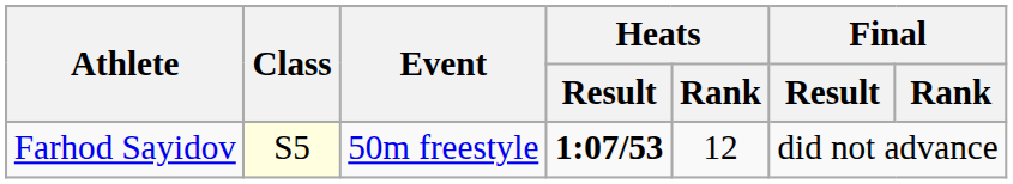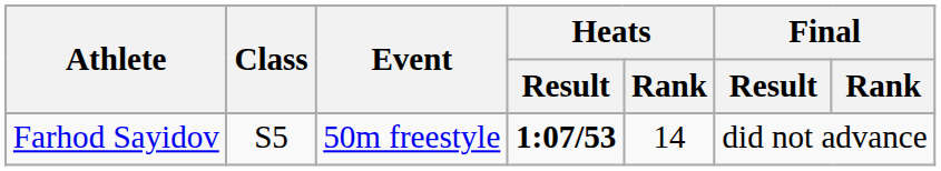 <table class=wikitable style="font-size:90%">
 <tr>
 <th rowspan="2">Athlete</th>
 <th rowspan="2">Class</th>
 <th rowspan="2">Event</th>
 <th colspan="2">Heats</th>
 <th colspan="2">Final</th>
 </tr>
 <tr>
 <th>Result</th>
 <th>Rank</th>
 <th>Result</th>
 <th>Rank</th>
 </tr>
 <tr>
 <td><a href='#'>Farhod Sayidov</a></td>
-<td style="background: lightyellow; text-align:center;">S5</td>
+<td style="text-align:center;">S5</td>
 <td><a href='#'>50m freestyle</a></td>
 <td style="text-align:center;"><strong>1:07/53</strong></td>
-<td style="text-align:center;">12</td>
+<td style="text-align:center;">14</td>
 <td style="text-align:center;" colspan="2">did not advance</td>
 </tr>
 </table>
